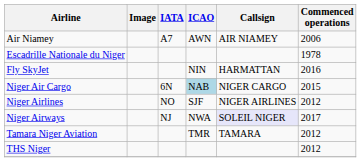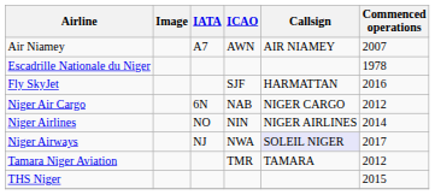 <table class="wikitable sortable">
 <tr valign="middle">
 <th>Airline</th>
 <th>Image</th>
 <th><a href='#'>IATA</a></th>
 <th><a href='#'>ICAO</a></th>
 <th>Callsign</th>
 <th>Commenced<br>operations</th>
 </tr>
 <tr>
 <td>Air Niamey</td>
 <td></td>
 <td>A7</td>
 <td>AWN</td>
 <td>AIR NIAMEY</td>
-<td>2006</td>
+<td>2007</td>
 </tr>
 <tr>
 <td><a href='#'>Escadrille Nationale du Niger</a></td>
 <td></td>
 <td></td>
 <td></td>
 <td></td>
 <td>1978</td>
 </tr>
 <tr>
 <td><a href='#'>Fly SkyJet</a></td>
 <td></td>
 <td></td>
-<td>NIN</td>
+<td>SJF</td>
 <td>HARMATTAN</td>
 <td>2016</td>
 </tr>
 <tr>
 <td><a href='#'>Niger Air Cargo</a></td>
 <td></td>
 <td>6N</td>
-<td style="background: lightblue;">NAB</td>
+<td>NAB</td>
 <td>NIGER CARGO</td>
-<td>2015</td>
+<td>2012</td>
 </tr>
 <tr>
 <td><a href='#'>Niger Airlines</a></td>
 <td></td>
 <td>NO</td>
-<td>SJF</td>
+<td>NIN</td>
 <td>NIGER AIRLINES</td>
-<td>2012</td>
+<td>2014</td>
 </tr>
 <tr>
 <td><a href='#'>Niger Airways</a></td>
 <td></td>
 <td>NJ</td>
 <td>NWA</td>
 <td style="background: lavender;">SOLEIL NIGER</td>
 <td>2017</td>
 </tr>
 <tr>
 <td><a href='#'>Tamara Niger Aviation</a></td>
 <td></td>
 <td></td>
 <td>TMR</td>
 <td>TAMARA</td>
 <td>2012</td>
 </tr>
 <tr>
 <td><a href='#'>THS Niger</a></td>
 <td></td>
 <td></td>
 <td></td>
 <td></td>
-<td>2012</td>
+<td>2015</td>
 </tr>
 <tr>
 </tr>
 </table>
